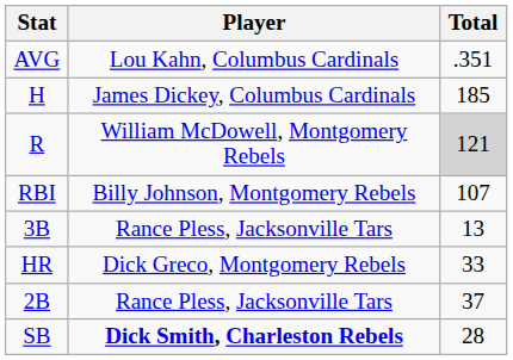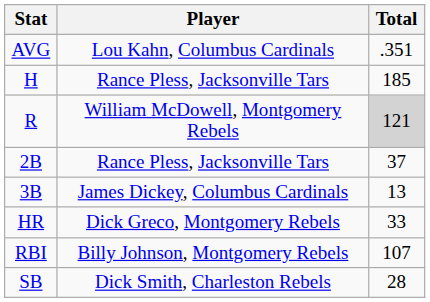 <table class="wikitable" width="40%" style="text-align:center;">
 <tr>
 <th width="5%">Stat</th>
 <th width="60%">Player</th>
 <th width="5%">Total</th>
 </tr>
 <tr>
 <td><a href='#'>AVG</a></td>
 <td><a href='#'>Lou Kahn</a>, <a href='#'>Columbus Cardinals</a></td>
 <td>.351</td>
 </tr>
 <tr>
 <td><a href='#'>H</a></td>
-<td><a href='#'>James Dickey</a>, <a href='#'>Columbus Cardinals</a></td>
+<td><a href='#'>Rance Pless</a>, <a href='#'>Jacksonville Tars</a></td>
 <td>185</td>
 </tr>
 <tr>
 <td><a href='#'>R</a></td>
 <td><a href='#'>William McDowell</a>, <a href='#'>Montgomery Rebels</a></td>
 <td style="background: lightgrey;">121</td>
 </tr>
 <tr>
-<td><a href='#'>RBI</a></td>
-<td><a href='#'>Billy Johnson</a>, <a href='#'>Montgomery Rebels</a></td>
-<td>107</td>
+<td><a href='#'>2B</a></td>
+<td><a href='#'>Rance Pless</a>, <a href='#'>Jacksonville Tars</a></td>
+<td>37</td>
 </tr>
 <tr>
 <td><a href='#'>3B</a></td>
-<td><a href='#'>Rance Pless</a>, <a href='#'>Jacksonville Tars</a></td>
+<td><a href='#'>James Dickey</a>, <a href='#'>Columbus Cardinals</a></td>
 <td>13</td>
 </tr>
 <tr>
 <td><a href='#'>HR</a></td>
 <td><a href='#'>Dick Greco</a>, <a href='#'>Montgomery Rebels</a></td>
 <td>33</td>
 </tr>
 <tr>
-<td><a href='#'>2B</a></td>
-<td><a href='#'>Rance Pless</a>, <a href='#'>Jacksonville Tars</a></td>
-<td>37</td>
+<td><a href='#'>RBI</a></td>
+<td><a href='#'>Billy Johnson</a>, <a href='#'>Montgomery Rebels</a></td>
+<td>107</td>
 </tr>
 <tr>
 <td><a href='#'>SB</a></td>
-<td><strong><a href='#'>Dick Smith</a>, <a href='#'>Charleston Rebels</a></strong></td>
+<td><a href='#'>Dick Smith</a>, <a href='#'>Charleston Rebels</a></td>
 <td>28</td>
 </tr>
 </table>
